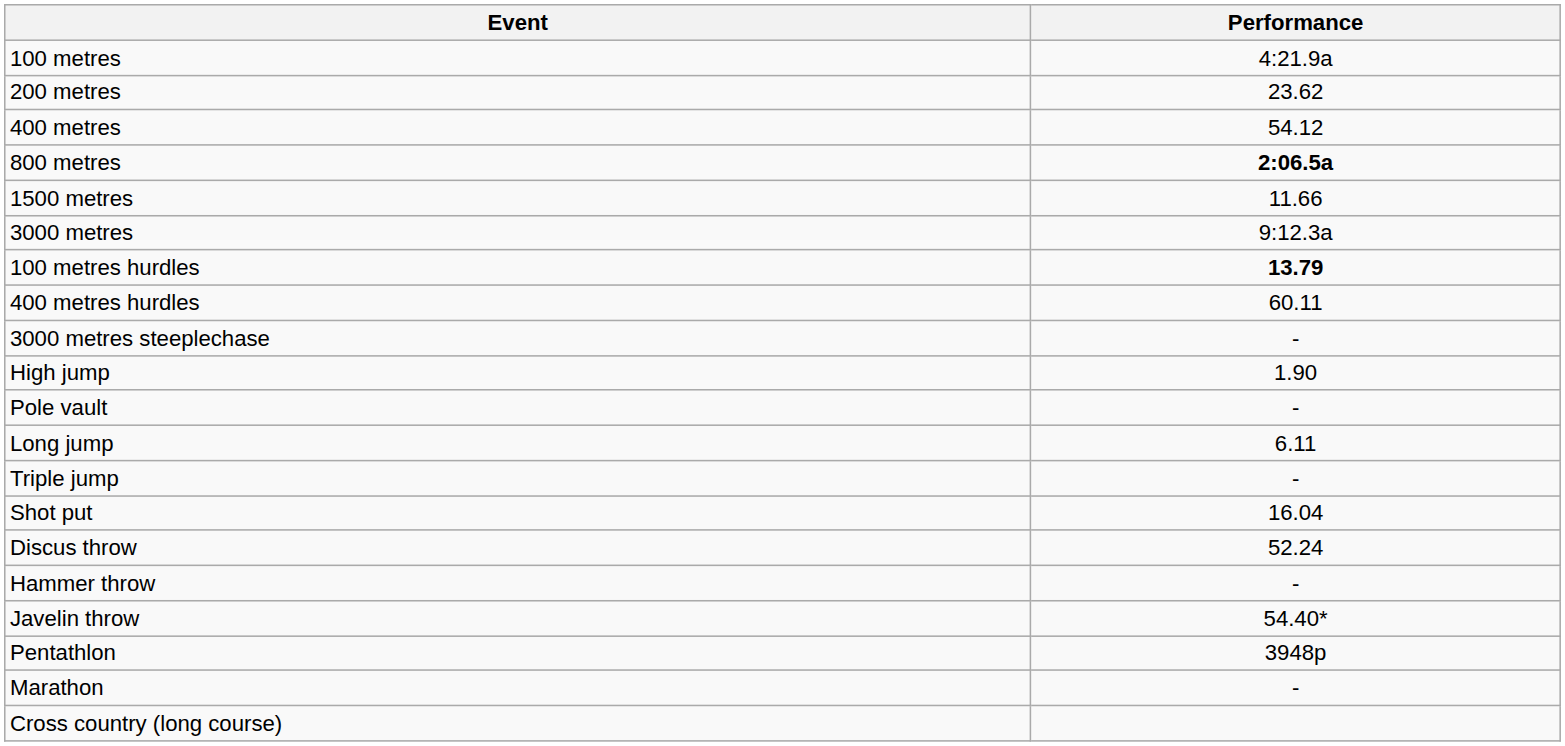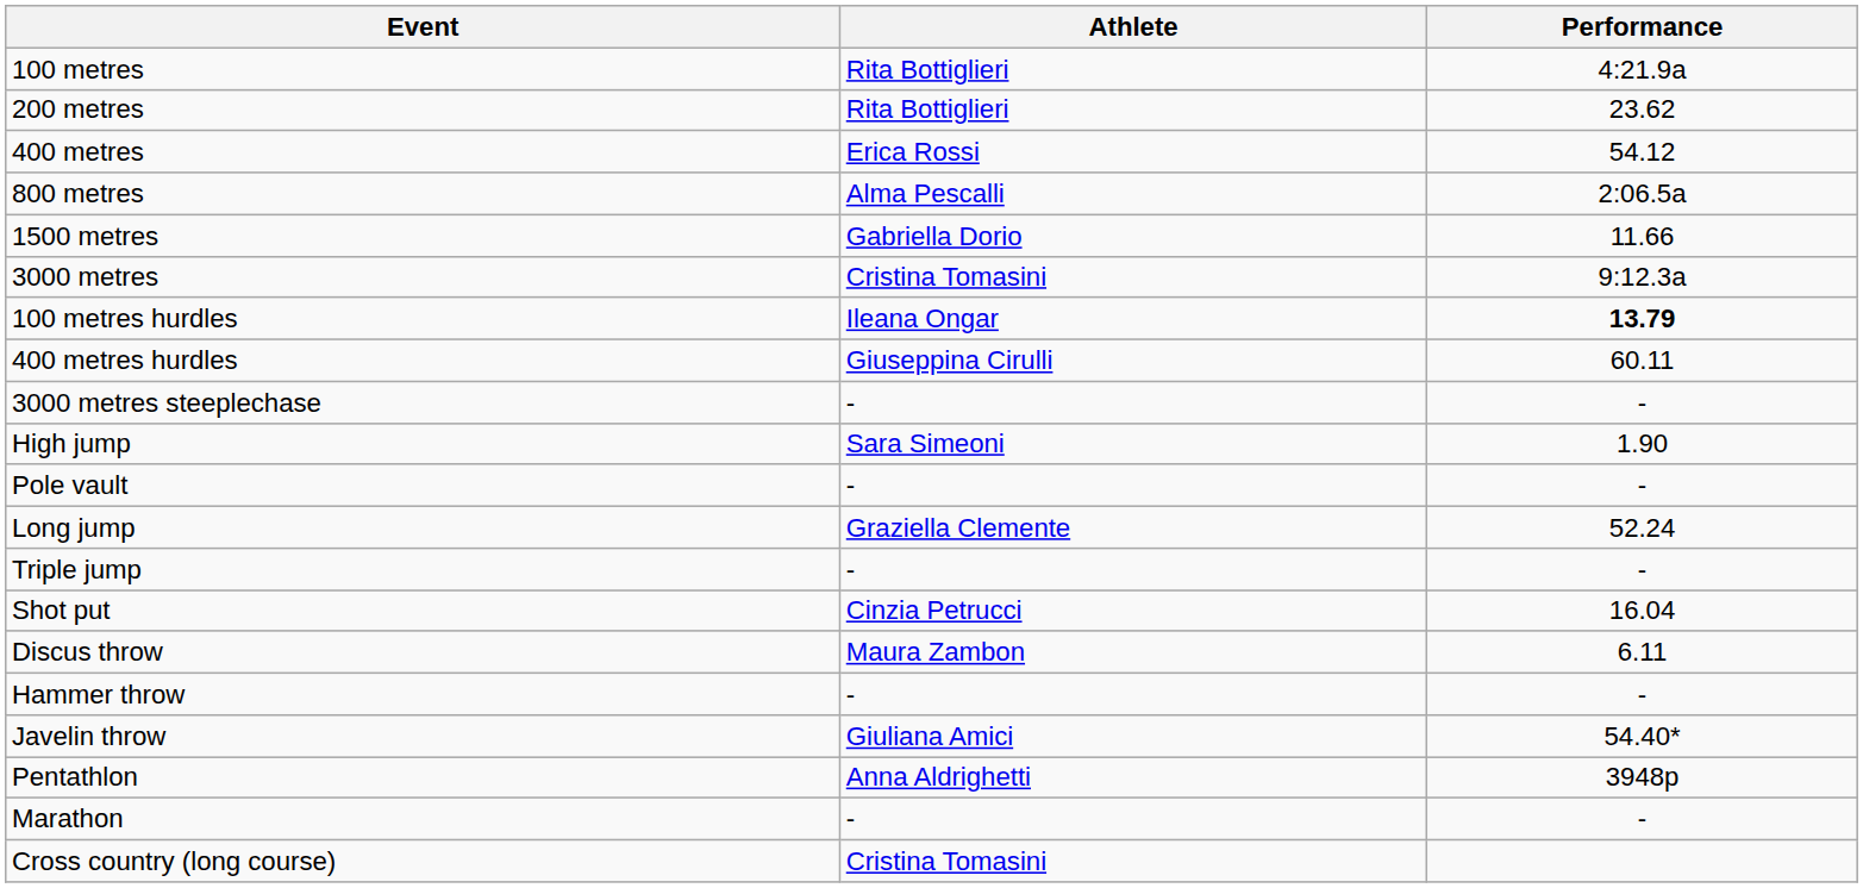 <table class="wikitable" width=80% style="font-size:90%; text-align:left;">
 <tr>
 <th>Event</th>
+<th>Athlete</th>
 <th>Performance</th>
 </tr>
 <tr>
 <td>100 metres</td>
+<td><a href='#'>Rita Bottiglieri</a></td>
 <td align=center>4:21.9a</td>
 </tr>
 <tr>
 <td>200 metres</td>
+<td><a href='#'>Rita Bottiglieri</a></td>
 <td align=center>23.62</td>
 </tr>
 <tr>
 <td>400 metres</td>
+<td><a href='#'>Erica Rossi</a></td>
 <td align=center>54.12</td>
 </tr>
 <tr>
 <td>800 metres</td>
-<td align=center><strong>2:06.5a</strong></td>
+<td><a href='#'>Alma Pescalli</a></td>
+<td align=center>2:06.5a</td>
 </tr>
 <tr>
 <td>1500 metres</td>
+<td><a href='#'>Gabriella Dorio</a></td>
 <td align=center>11.66</td>
 </tr>
 <tr>
 <td>3000 metres</td>
+<td><a href='#'>Cristina Tomasini</a></td>
 <td align=center>9:12.3a</td>
 </tr>
 <tr>
 <td>100 metres hurdles</td>
+<td><a href='#'>Ileana Ongar</a></td>
 <td align=center><strong>13.79</strong></td>
 </tr>
 <tr>
 <td>400 metres hurdles</td>
+<td><a href='#'>Giuseppina Cirulli</a></td>
 <td align=center>60.11</td>
 </tr>
 <tr>
 <td>3000 metres steeplechase</td>
+<td>-</td>
 <td align=center>-</td>
 </tr>
 <tr>
 <td>High jump</td>
+<td><a href='#'>Sara Simeoni</a></td>
 <td align=center>1.90</td>
 </tr>
 <tr>
 <td>Pole vault</td>
+<td>-</td>
 <td align=center>-</td>
 </tr>
 <tr>
 <td>Long jump</td>
-<td align=center>6.11</td>
+<td><a href='#'>Graziella Clemente</a></td>
+<td align=center>52.24</td>
 </tr>
 <tr>
 <td>Triple jump</td>
+<td>-</td>
 <td align=center>-</td>
 </tr>
 <tr>
 <td>Shot put</td>
+<td><a href='#'>Cinzia Petrucci</a></td>
 <td align=center>16.04</td>
 </tr>
 <tr>
 <td>Discus throw</td>
-<td align=center>52.24</td>
+<td><a href='#'>Maura Zambon</a></td>
+<td align=center>6.11</td>
 </tr>
 <tr>
 <td>Hammer throw</td>
+<td>-</td>
 <td align=center>-</td>
 </tr>
 <tr>
 <td>Javelin throw</td>
+<td><a href='#'>Giuliana Amici</a></td>
 <td align=center>54.40*</td>
 </tr>
 <tr>
 <td>Pentathlon</td>
+<td><a href='#'>Anna Aldrighetti</a></td>
 <td align=center>3948p</td>
 </tr>
 <tr>
 <td>Marathon</td>
+<td>-</td>
 <td align=center>-</td>
 </tr>
 <tr>
 <td>Cross country (long course)</td>
+<td><a href='#'>Cristina Tomasini</a></td>
 <td align=center></td>
 </tr>
 </table>
